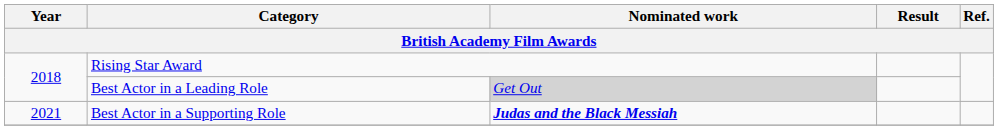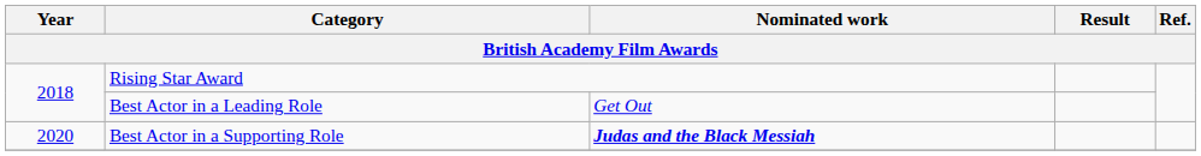 <table class=wikitable>
 <tr>
 <th scope="col" style="width:5em;">Year</th>
 <th scope="col" style="width:26em;">Category</th>
 <th scope="col" style="width:25em;">Nominated work</th>
 <th scope="col" style="width:5em;">Result</th>
 <th>Ref.</th>
 </tr>
 <tr>
 <th colspan=5><a href='#'>British Academy Film Awards</a></th>
 </tr>
 <tr>
 <td style="text-align:center;", rowspan="2"><a href='#'>2018</a></td>
 <td colspan=2><a href='#'>Rising Star Award</a></td>
 <td></td>
 <td rowspan="2" style="text-align:center;"></td>
 </tr>
 <tr>
 <td><a href='#'>Best Actor in a Leading Role</a></td>
-<td style="background: lightgrey;"><em><a href='#'>Get Out</a></em></td>
+<td><em><a href='#'>Get Out</a></em></td>
 <td></td>
 </tr>
 <tr>
-<td style="text-align:center;", rowspan="1"><a href='#'>2021</a></td>
+<td style="text-align:center;", rowspan="1"><a href='#'>2020</a></td>
 <td><a href='#'>Best Actor in a Supporting Role</a></td>
 <td><strong><em><a href='#'>Judas and the Black Messiah</a></em></strong></td>
 <td></td>
 <td style="text-align:center;"></td>
 </tr>
 <tr>
 </tr>
 </table>
